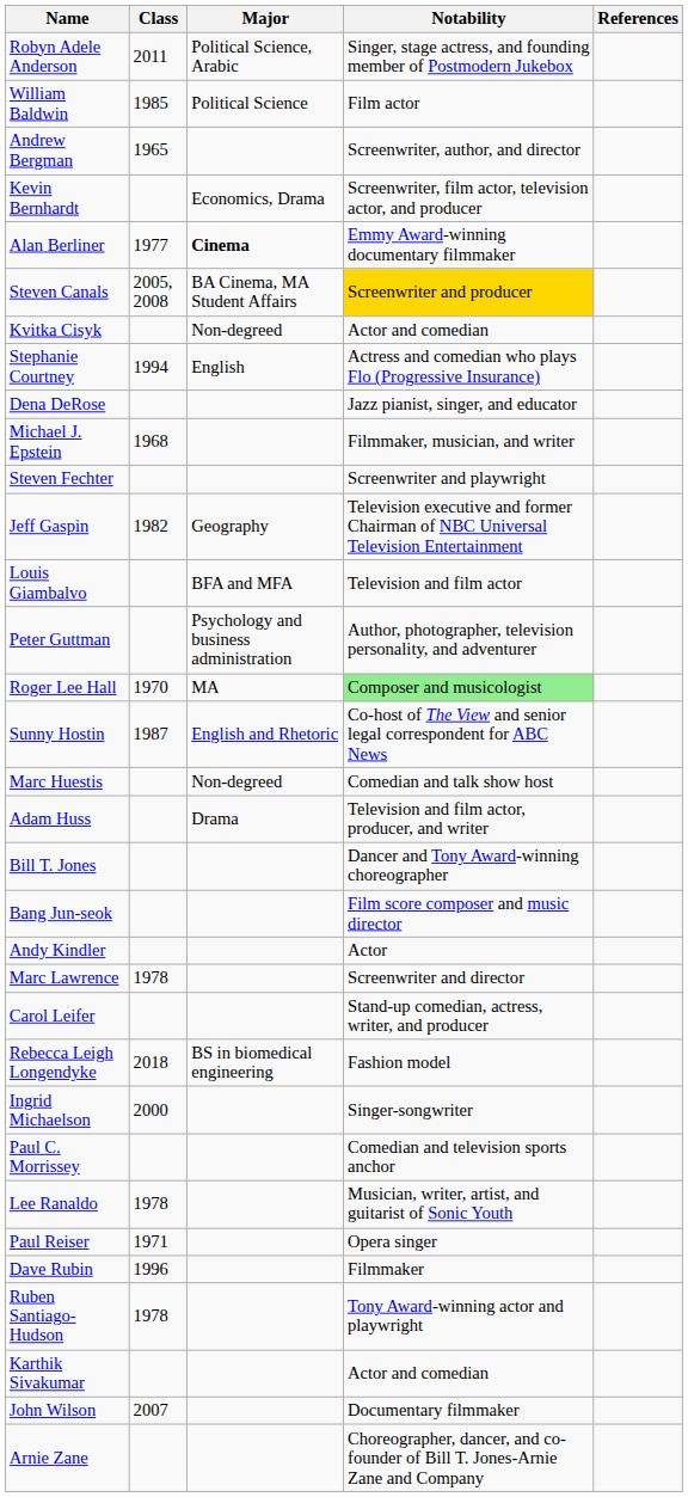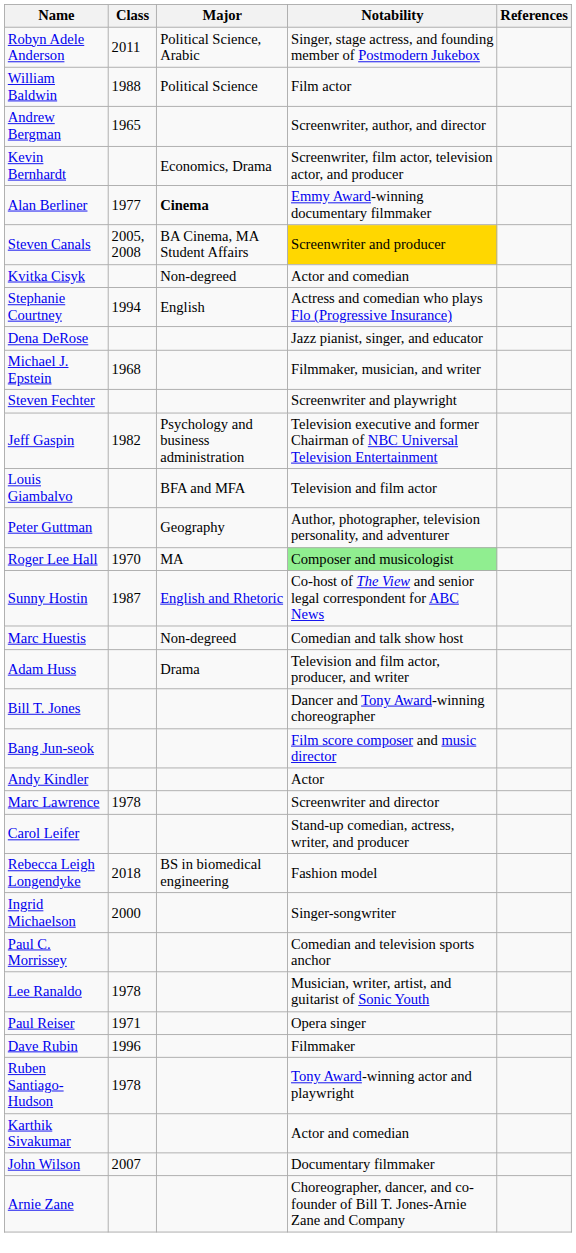 <table class="wikitable sortable" style="width:100%;">
 <tr>
 <th>Name</th>
 <th>Class</th>
 <th>Major</th>
 <th>Notability</th>
 <th>References</th>
 </tr>
 <tr>
 <td><a href='#'>Robyn Adele Anderson</a></td>
 <td>2011</td>
 <td>Political Science, Arabic</td>
 <td>Singer, stage actress, and founding member of <a href='#'>Postmodern Jukebox</a></td>
 <td></td>
 </tr>
 <tr>
 <td><a href='#'>William Baldwin</a></td>
-<td>1985</td>
+<td>1988</td>
 <td>Political Science</td>
 <td>Film actor</td>
 <td></td>
 </tr>
 <tr>
 <td><a href='#'>Andrew Bergman</a></td>
 <td>1965</td>
 <td></td>
 <td>Screenwriter, author, and director</td>
 <td></td>
 </tr>
 <tr>
 <td><a href='#'>Kevin Bernhardt</a></td>
 <td></td>
 <td>Economics, Drama</td>
 <td>Screenwriter, film actor, television actor, and producer</td>
 <td></td>
 </tr>
 <tr>
 <td><a href='#'>Alan Berliner</a></td>
 <td>1977</td>
 <td><strong>Cinema</strong></td>
 <td><a href='#'>Emmy Award</a>-winning documentary filmmaker</td>
 <td></td>
 </tr>
 <tr>
 <td><a href='#'>Steven Canals</a></td>
 <td>2005, 2008</td>
 <td>BA Cinema, MA Student Affairs</td>
 <td style="background: gold;">Screenwriter and producer</td>
 <td></td>
 </tr>
 <tr>
 <td><a href='#'>Kvitka Cisyk</a></td>
 <td></td>
 <td>Non-degreed</td>
 <td>Actor and comedian</td>
 <td></td>
 </tr>
 <tr>
 <td><a href='#'>Stephanie Courtney</a></td>
 <td>1994</td>
 <td>English</td>
 <td>Actress and comedian who plays <a href='#'>Flo (Progressive Insurance)</a></td>
 <td></td>
 </tr>
 <tr>
 <td><a href='#'>Dena DeRose</a></td>
 <td></td>
 <td></td>
 <td>Jazz pianist, singer, and educator</td>
 <td></td>
 </tr>
 <tr>
 <td><a href='#'>Michael J. Epstein</a></td>
 <td>1968</td>
 <td></td>
 <td>Filmmaker, musician, and writer</td>
 <td></td>
 </tr>
 <tr>
 <td><a href='#'>Steven Fechter</a></td>
 <td></td>
 <td></td>
 <td>Screenwriter and playwright</td>
 <td></td>
 </tr>
 <tr>
 <td><a href='#'>Jeff Gaspin</a></td>
 <td>1982</td>
-<td>Geography</td>
+<td>Psychology and business administration</td>
 <td>Television executive and former Chairman of <a href='#'>NBC Universal Television Entertainment</a></td>
 <td></td>
 </tr>
 <tr>
 <td><a href='#'>Louis Giambalvo</a></td>
 <td></td>
 <td>BFA and MFA</td>
 <td>Television and film actor</td>
 <td></td>
 </tr>
 <tr>
 <td><a href='#'>Peter Guttman</a></td>
 <td></td>
-<td>Psychology and business administration</td>
+<td>Geography</td>
 <td>Author, photographer, television personality, and adventurer</td>
 <td></td>
 </tr>
 <tr>
 <td><a href='#'>Roger Lee Hall</a></td>
 <td>1970</td>
 <td>MA</td>
 <td style="background: lightgreen;">Composer and musicologist</td>
 <td></td>
 </tr>
 <tr>
 <td><a href='#'>Sunny Hostin</a></td>
 <td>1987</td>
 <td><a href='#'>English and Rhetoric</a></td>
 <td>Co-host of <em><a href='#'>The View</a></em> and senior legal correspondent for <a href='#'>ABC News</a></td>
 <td></td>
 </tr>
 <tr>
 <td><a href='#'>Marc Huestis</a></td>
 <td></td>
 <td>Non-degreed</td>
 <td>Comedian and talk show host</td>
 <td></td>
 </tr>
 <tr>
 <td><a href='#'>Adam Huss</a></td>
 <td></td>
 <td>Drama</td>
 <td>Television and film actor, producer, and writer</td>
 <td></td>
 </tr>
 <tr>
 <td><a href='#'>Bill T. Jones</a></td>
 <td></td>
 <td></td>
 <td>Dancer and <a href='#'>Tony Award</a>-winning choreographer</td>
 <td></td>
 </tr>
 <tr>
 <td><a href='#'>Bang Jun-seok</a></td>
 <td></td>
 <td></td>
 <td><a href='#'>Film score composer</a> and <a href='#'>music director</a></td>
 <td></td>
 </tr>
 <tr>
 <td><a href='#'>Andy Kindler</a></td>
 <td></td>
 <td></td>
 <td>Actor</td>
 <td></td>
 </tr>
 <tr>
 <td><a href='#'>Marc Lawrence</a></td>
 <td>1978</td>
 <td></td>
 <td>Screenwriter and director</td>
 <td></td>
 </tr>
 <tr>
 <td><a href='#'>Carol Leifer</a></td>
 <td></td>
 <td></td>
 <td>Stand-up comedian, actress, writer, and producer</td>
 <td></td>
 </tr>
 <tr>
 <td><a href='#'>Rebecca Leigh Longendyke</a></td>
 <td>2018</td>
 <td>BS in biomedical engineering</td>
 <td>Fashion model</td>
 <td></td>
 </tr>
 <tr>
 <td><a href='#'>Ingrid Michaelson</a></td>
 <td>2000</td>
 <td></td>
 <td>Singer-songwriter</td>
 <td></td>
 </tr>
 <tr>
 <td><a href='#'>Paul C. Morrissey</a></td>
 <td></td>
 <td></td>
 <td>Comedian and television sports anchor</td>
 <td></td>
 </tr>
 <tr>
 <td><a href='#'>Lee Ranaldo</a></td>
 <td>1978</td>
 <td></td>
 <td>Musician, writer, artist, and guitarist of <a href='#'>Sonic Youth</a></td>
 <td></td>
 </tr>
 <tr>
 <td><a href='#'>Paul Reiser</a></td>
 <td>1971</td>
 <td></td>
 <td>Opera singer</td>
 <td></td>
 </tr>
 <tr>
 <td><a href='#'>Dave Rubin</a></td>
 <td>1996</td>
 <td></td>
 <td>Filmmaker</td>
 <td></td>
 </tr>
 <tr>
 <td><a href='#'>Ruben Santiago-Hudson</a></td>
 <td>1978</td>
 <td></td>
 <td><a href='#'>Tony Award</a>-winning actor and playwright</td>
 <td></td>
 </tr>
 <tr>
 <td><a href='#'>Karthik Sivakumar</a></td>
 <td></td>
 <td></td>
 <td>Actor and comedian</td>
 <td></td>
 </tr>
 <tr>
 <td><a href='#'>John Wilson</a></td>
 <td>2007</td>
 <td></td>
 <td>Documentary filmmaker</td>
 <td></td>
 </tr>
 <tr>
 <td><a href='#'>Arnie Zane</a></td>
 <td></td>
 <td></td>
 <td>Choreographer, dancer, and co-founder of Bill T. Jones-Arnie Zane and Company</td>
 <td></td>
 </tr>
 </table>
